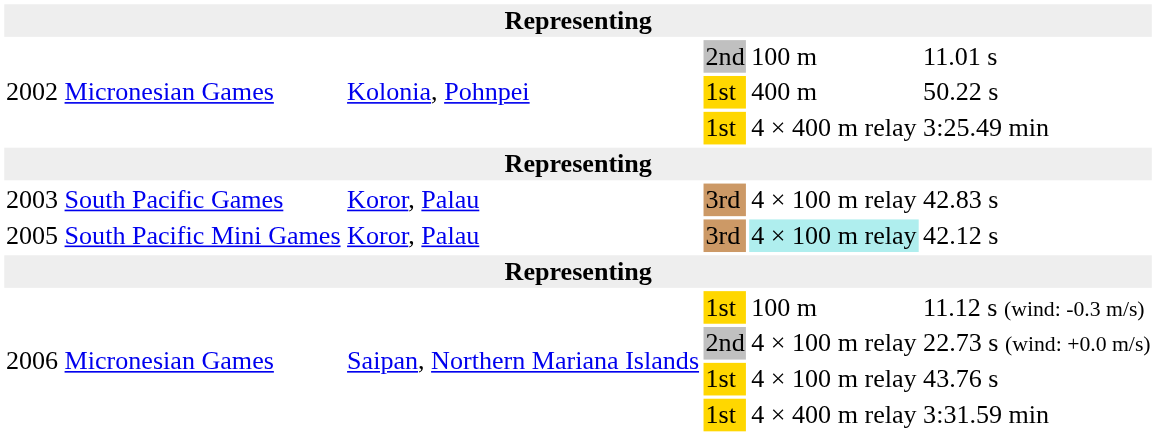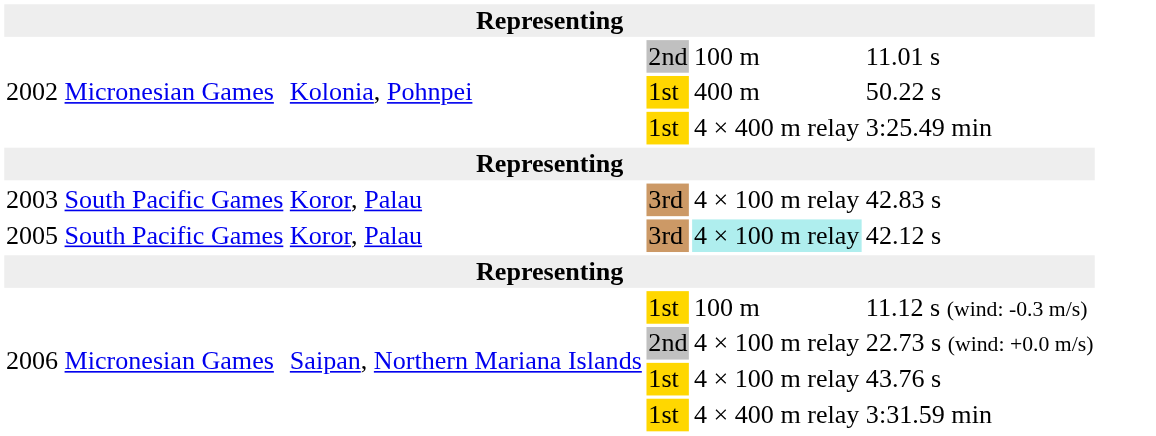 <table>
 <tr>
 <th bgcolor="#eeeeee" colspan="6">Representing </th>
 </tr>
 <tr>
 <td rowspan=3>2002</td>
 <td rowspan=3><a href='#'>Micronesian Games</a></td>
 <td rowspan=3><a href='#'>Kolonia</a>, <a href='#'>Pohnpei</a></td>
 <td bgcolor=silver>2nd</td>
 <td>100 m</td>
 <td>11.01 s</td>
 </tr>
 <tr>
 <td bgcolor=gold>1st</td>
 <td>400 m</td>
 <td>50.22 s</td>
 </tr>
 <tr>
 <td bgcolor=gold>1st</td>
 <td>4 × 400 m relay</td>
 <td>3:25.49 min</td>
 </tr>
 <tr>
 <th bgcolor="#eeeeee" colspan="6">Representing </th>
 </tr>
 <tr>
 <td>2003</td>
 <td><a href='#'>South Pacific Games</a></td>
 <td><a href='#'>Koror</a>, <a href='#'>Palau</a></td>
 <td bgcolor=cc9966>3rd</td>
 <td>4 × 100 m relay</td>
 <td>42.83 s</td>
 </tr>
 <tr>
 <td>2005</td>
-<td><a href='#'>South Pacific Mini Games</a></td>
+<td><a href='#'>South Pacific Games</a></td>
 <td><a href='#'>Koror</a>, <a href='#'>Palau</a></td>
 <td bgcolor=cc9966>3rd</td>
 <td style="background: paleturquoise;">4 × 100 m relay</td>
 <td>42.12 s</td>
 </tr>
 <tr>
 <th bgcolor="#eeeeee" colspan="6">Representing </th>
 </tr>
 <tr>
 <td rowspan=4>2006</td>
 <td rowspan=4><a href='#'>Micronesian Games</a></td>
 <td rowspan=4><a href='#'>Saipan</a>, <a href='#'>Northern Mariana Islands</a></td>
 <td bgcolor=gold>1st</td>
 <td>100 m</td>
 <td>11.12 s <small>(wind: -0.3 m/s)</small></td>
 </tr>
 <tr>
 <td bgcolor=silver>2nd</td>
 <td>4 × 100 m relay</td>
 <td>22.73 s <small>(wind: +0.0 m/s)</small></td>
 </tr>
 <tr>
 <td bgcolor=gold>1st</td>
 <td>4 × 100 m relay</td>
 <td>43.76 s</td>
 </tr>
 <tr>
 <td bgcolor=gold>1st</td>
 <td>4 × 400 m relay</td>
 <td>3:31.59 min</td>
 </tr>
 </table>
